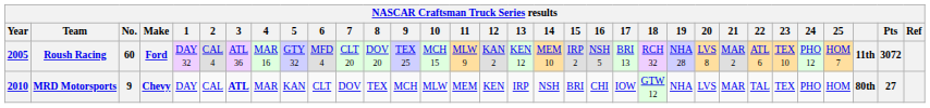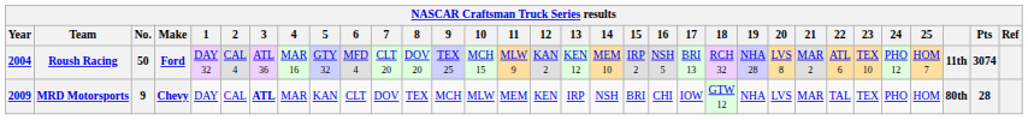 <table class="wikitable" style="text-align:center; font-size:75%">
 <tr>
 <th colspan=45><a href='#'>NASCAR Craftsman Truck Series</a> results</th>
 </tr>
 <tr>
 <th>Year</th>
 <th>Team</th>
 <th>No.</th>
 <th>Make</th>
 <th>1</th>
 <th>2</th>
 <th>3</th>
 <th>4</th>
 <th>5</th>
 <th>6</th>
 <th>7</th>
 <th>8</th>
 <th>9</th>
 <th>10</th>
 <th>11</th>
 <th>12</th>
 <th>13</th>
 <th>14</th>
 <th>15</th>
 <th>16</th>
 <th>17</th>
 <th>18</th>
 <th>19</th>
 <th>20</th>
 <th>21</th>
 <th>22</th>
 <th>23</th>
 <th>24</th>
 <th>25</th>
 <th></th>
 <th>Pts</th>
 <th>Ref</th>
 </tr>
 <tr>
-<th><a href='#'>2005</a></th>
+<th><a href='#'>2004</a></th>
 <th><a href='#'>Roush Racing</a></th>
-<th>60</th>
+<th>50</th>
 <th><a href='#'>Ford</a></th>
 <td style="background:#EFCFFF;"><a href='#'>DAY</a><br><small>32</small></td>
 <td style="background:#DFDFDF;"><a href='#'>CAL</a><br><small>4</small></td>
 <td style="background:#EFCFFF;"><a href='#'>ATL</a><br><small>36</small></td>
 <td style="background:#DFFFDF;"><a href='#'>MAR</a><br><small>16</small></td>
 <td style="background:#CFCFFF;"><a href='#'>GTY</a><br><small>32</small></td>
 <td style="background:#DFDFDF;"><a href='#'>MFD</a><br><small>4</small></td>
 <td style="background:#DFFFDF;"><a href='#'>CLT</a><br><small>20</small></td>
 <td style="background:#DFFFDF;"><a href='#'>DOV</a><br><small>20</small></td>
 <td style="background:#CFCFFF;"><a href='#'>TEX</a><br><small>25</small></td>
 <td style="background:#DFFFDF;"><a href='#'>MCH</a><br><small>15</small></td>
 <td style="background:#FFDF9F;"><a href='#'>MLW</a><br><small>9</small></td>
 <td style="background:#DFDFDF;"><a href='#'>KAN</a><br><small>2</small></td>
 <td style="background:#DFFFDF;"><a href='#'>KEN</a><br><small>12</small></td>
 <td style="background:#FFDF9F;"><a href='#'>MEM</a><br><small>10</small></td>
 <td style="background:#DFDFDF;"><a href='#'>IRP</a><br><small>2</small></td>
 <td style="background:#DFDFDF;"><a href='#'>NSH</a><br><small>5</small></td>
 <td style="background:#DFFFDF;"><a href='#'>BRI</a><br><small>13</small></td>
 <td style="background:#EFCFFF;"><a href='#'>RCH</a><br><small>32</small></td>
 <td style="background:#CFCFFF;"><a href='#'>NHA</a><br><small>28</small></td>
 <td style="background:#FFDF9F;"><a href='#'>LVS</a><br><small>8</small></td>
 <td style="background:#DFDFDF;"><a href='#'>MAR</a><br><small>2</small></td>
 <td style="background:#FFDF9F;"><a href='#'>ATL</a><br><small>6</small></td>
 <td style="background:#FFDF9F;"><a href='#'>TEX</a><br><small>10</small></td>
 <td style="background:#DFFFDF;"><a href='#'>PHO</a><br><small>12</small></td>
 <td style="background:#FFDF9F;"><a href='#'>HOM</a><br><small>7</small></td>
 <th>11th</th>
-<th>3072</th>
+<th>3074</th>
 <th></th>
 </tr>
 <tr>
-<th><a href='#'>2010</a></th>
+<th><a href='#'>2009</a></th>
 <th><a href='#'>MRD Motorsports</a></th>
 <th>9</th>
 <th><a href='#'>Chevy</a></th>
 <td><a href='#'>DAY</a></td>
 <td><a href='#'>CAL</a></td>
 <td><strong><a href='#'>ATL</a></strong></td>
 <td><a href='#'>MAR</a></td>
 <td><a href='#'>KAN</a></td>
 <td><a href='#'>CLT</a></td>
 <td><a href='#'>DOV</a></td>
 <td><a href='#'>TEX</a></td>
 <td><a href='#'>MCH</a></td>
 <td><a href='#'>MLW</a></td>
 <td><a href='#'>MEM</a></td>
 <td><a href='#'>KEN</a></td>
 <td><a href='#'>IRP</a></td>
 <td><a href='#'>NSH</a></td>
 <td><a href='#'>BRI</a></td>
 <td><a href='#'>CHI</a></td>
 <td><a href='#'>IOW</a></td>
 <td style="background:#DFFFDF;"><a href='#'>GTW</a><br><small>12</small></td>
 <td><a href='#'>NHA</a></td>
 <td><a href='#'>LVS</a></td>
 <td><a href='#'>MAR</a></td>
 <td><a href='#'>TAL</a></td>
 <td><a href='#'>TEX</a></td>
 <td><a href='#'>PHO</a></td>
 <td><a href='#'>HOM</a></td>
 <th>80th</th>
-<th>27</th>
+<th>28</th>
 <th></th>
 </tr>
 </table>
